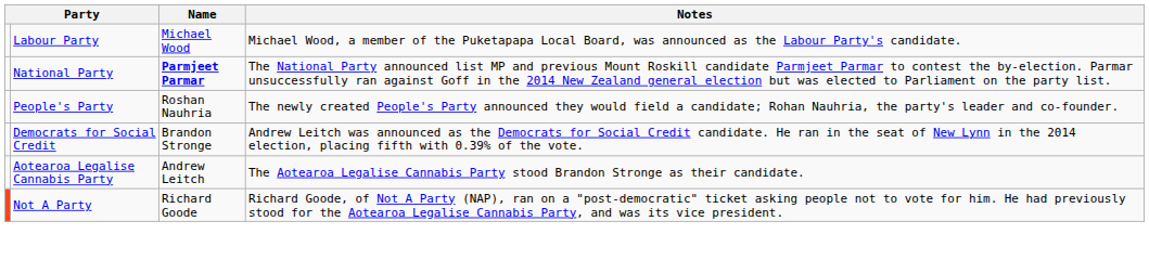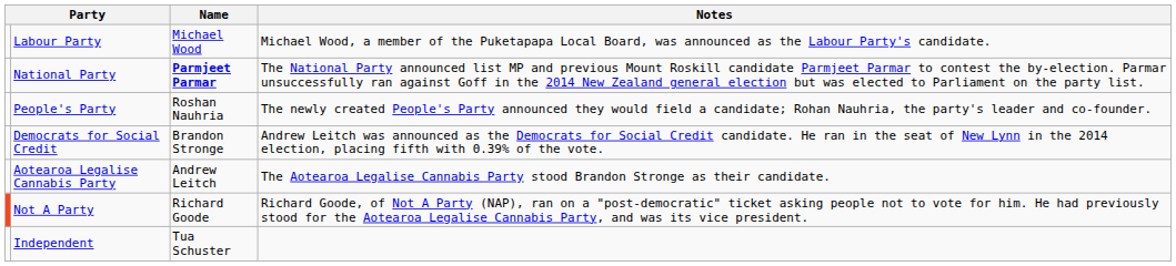 <table class=wikitable>
 <tr>
 <th colspan=2>Party</th>
 <th>Name</th>
 <th>Notes</th>
 </tr>
 <tr>
 <td></td>
 <td><a href='#'>Labour Party</a></td>
 <td><a href='#'>Michael Wood</a></td>
 <td>Michael Wood, a member of the Puketapapa Local Board, was announced as the <a href='#'>Labour Party's</a> candidate.</td>
 </tr>
 <tr>
 <td></td>
 <td><a href='#'>National Party</a></td>
 <td><strong><a href='#'>Parmjeet Parmar</a></strong></td>
 <td>The <a href='#'>National Party</a> announced list MP and previous Mount Roskill candidate <a href='#'>Parmjeet Parmar</a> to contest the by-election. Parmar unsuccessfully ran against Goff in the <a href='#'>2014 New Zealand general election</a> but was elected to Parliament on the party list.</td>
 </tr>
 <tr>
 <td></td>
 <td><a href='#'>People's Party</a></td>
 <td>Roshan Nauhria</td>
 <td>The newly created <a href='#'>People's Party</a> announced they would field a candidate; Rohan Nauhria, the party's leader and co-founder.</td>
 </tr>
 <tr>
 <td></td>
 <td><a href='#'>Democrats for Social Credit</a></td>
 <td>Brandon Stronge</td>
 <td>Andrew Leitch was announced as the <a href='#'>Democrats for Social Credit</a> candidate. He ran in the seat of <a href='#'>New Lynn</a> in the 2014 election, placing fifth with 0.39% of the vote.</td>
 </tr>
 <tr>
 <td></td>
 <td><a href='#'>Aotearoa Legalise Cannabis Party</a></td>
 <td>Andrew Leitch</td>
 <td>The <a href='#'>Aotearoa Legalise Cannabis Party</a> stood Brandon Stronge as their candidate.</td>
 </tr>
 <tr>
 <td style="background:#FF4419;"></td>
 <td><a href='#'>Not A Party</a></td>
 <td>Richard Goode</td>
 <td>Richard Goode, of <a href='#'>Not A Party</a> (NAP), ran on a "post-democratic" ticket asking people not to vote for him. He had previously stood for the <a href='#'>Aotearoa Legalise Cannabis Party</a>, and was its vice president.</td>
 </tr>
+<tr>
+<td></td>
+<td><a href='#'>Independent</a></td>
+<td>Tua Schuster</td>
+<td></td>
+</tr>
 </table>
